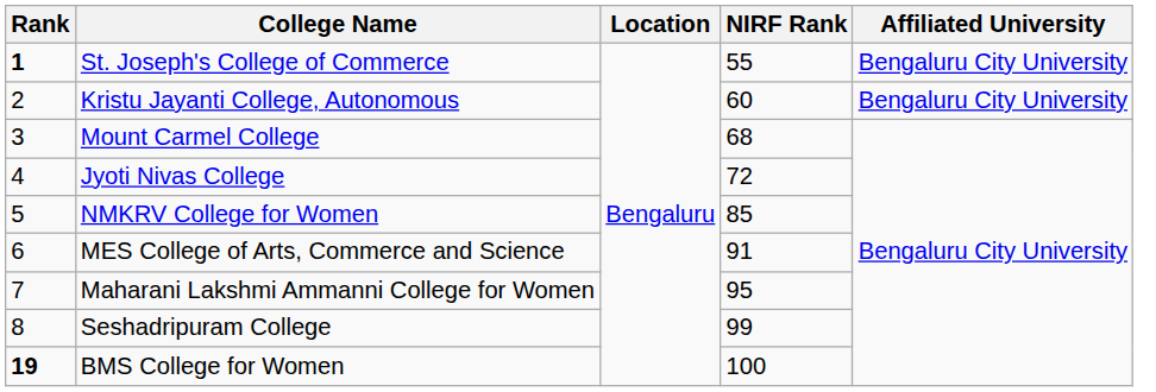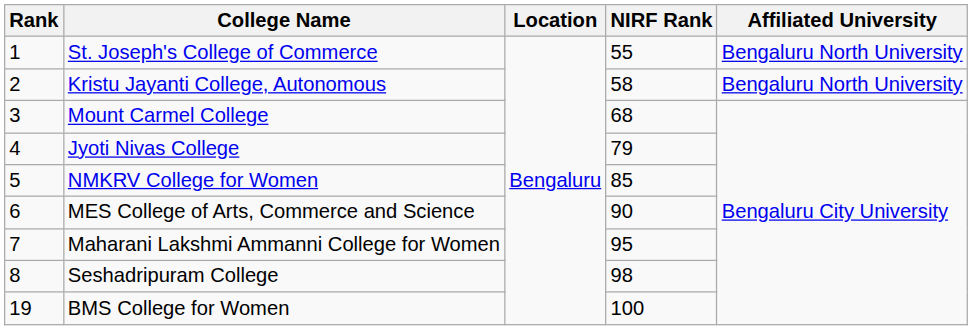 <table class="wikitable">
 <tr>
 <th>Rank</th>
 <th>College Name</th>
 <th>Location</th>
 <th>NIRF Rank</th>
 <th>Affiliated University</th>
 </tr>
 <tr>
-<td><strong>1</strong></td>
+<td>1</td>
 <td><a href='#'>St. Joseph's College of Commerce</a></td>
 <td rowspan="9"><a href='#'>Bengaluru</a></td>
 <td>55</td>
-<td><a href='#'>Bengaluru City University</a></td>
+<td><a href='#'>Bengaluru North University</a></td>
 </tr>
 <tr>
 <td>2</td>
 <td><a href='#'>Kristu Jayanti College, Autonomous</a></td>
-<td>60</td>
-<td><a href='#'>Bengaluru City University</a></td>
+<td>58</td>
+<td><a href='#'>Bengaluru North University</a></td>
 </tr>
 <tr>
 <td>3</td>
 <td><a href='#'>Mount Carmel College</a></td>
 <td>68</td>
 <td rowspan="7"><a href='#'>Bengaluru City University</a></td>
 </tr>
 <tr>
 <td>4</td>
 <td><a href='#'>Jyoti Nivas College</a></td>
-<td>72</td>
+<td>79</td>
 </tr>
 <tr>
 <td>5</td>
 <td><a href='#'>NMKRV College for Women</a></td>
 <td>85</td>
 </tr>
 <tr>
 <td>6</td>
 <td>MES College of Arts, Commerce and Science</td>
-<td>91</td>
+<td>90</td>
 </tr>
 <tr>
 <td>7</td>
 <td>Maharani Lakshmi Ammanni College for Women</td>
 <td>95</td>
 </tr>
 <tr>
 <td>8</td>
 <td>Seshadripuram College</td>
-<td>99</td>
+<td>98</td>
 </tr>
 <tr>
-<td><strong>19</strong></td>
+<td>19</td>
 <td>BMS College for Women</td>
 <td>100</td>
 </tr>
 </table>
